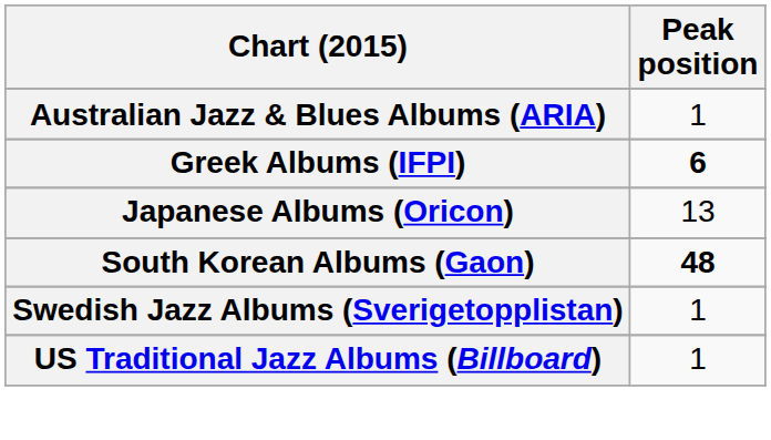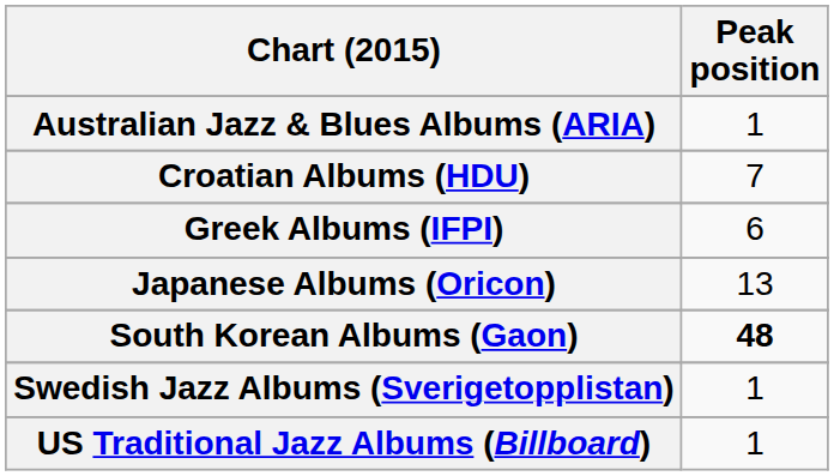 <table class="wikitable sortable plainrowheaders" style="text-align:center">
 <tr>
 <th scope="col">Chart (2015)</th>
 <th scope="col">Peak<br>position</th>
 </tr>
 <tr>
 </tr>
 <tr>
 <th scope="row">Australian Jazz & Blues Albums (<a href='#'>ARIA</a>)</th>
 <td>1</td>
 </tr>
 <tr>
 </tr>
 <tr>
 </tr>
 <tr>
 </tr>
 <tr>
 </tr>
 <tr>
+<th scope="row">Croatian Albums (<a href='#'>HDU</a>)</th>
+<td>7</td>
+</tr>
+<tr>
 </tr>
 <tr>
 </tr>
 <tr>
 </tr>
 <tr>
 </tr>
 <tr>
 </tr>
 <tr>
 <th scope="row">Greek Albums (<a href='#'>IFPI</a>)</th>
-<td><strong>6</strong></td>
+<td>6</td>
 </tr>
 <tr>
 </tr>
 <tr>
 </tr>
 <tr>
 </tr>
 <tr>
 <th scope="row">Japanese Albums (<a href='#'>Oricon</a>)</th>
 <td>13</td>
 </tr>
 <tr>
 </tr>
 <tr>
 </tr>
 <tr>
 </tr>
 <tr>
 </tr>
 <tr>
 </tr>
 <tr>
 <th scope="row">South Korean Albums (<a href='#'>Gaon</a>)</th>
 <td><strong>48</strong></td>
 </tr>
 <tr>
 </tr>
 <tr>
 </tr>
 <tr>
 <th scope="row">Swedish Jazz Albums (<a href='#'>Sverigetopplistan</a>)</th>
 <td>1</td>
 </tr>
 <tr>
 </tr>
 <tr>
 </tr>
 <tr>
 </tr>
 <tr>
 </tr>
 <tr>
 <th scope="row">US <a href='#'>Traditional Jazz Albums</a> (<em><a href='#'>Billboard</a></em>)</th>
 <td>1</td>
 </tr>
 </table>
